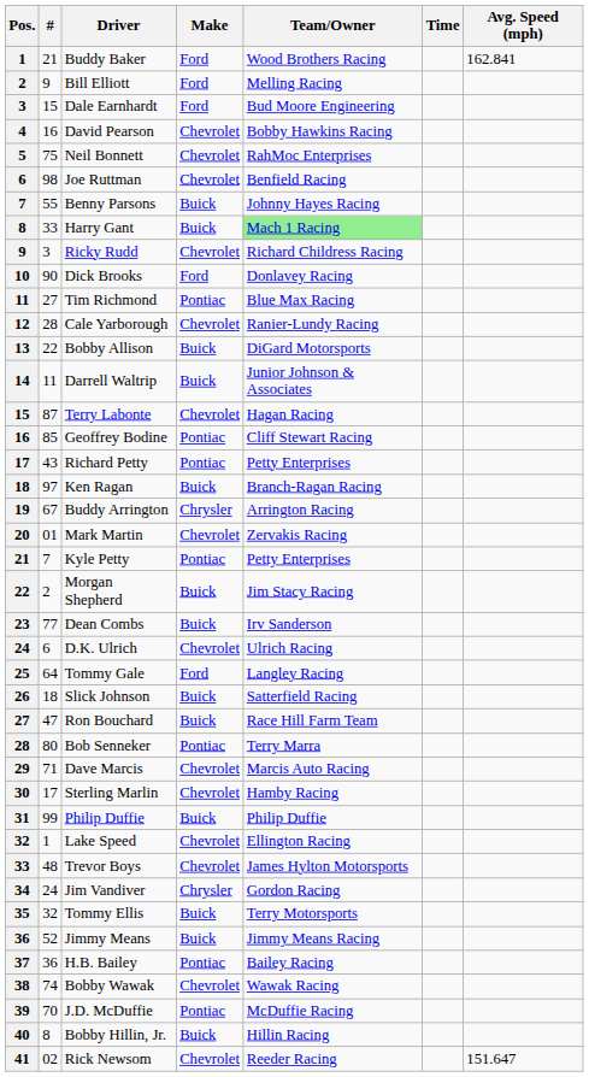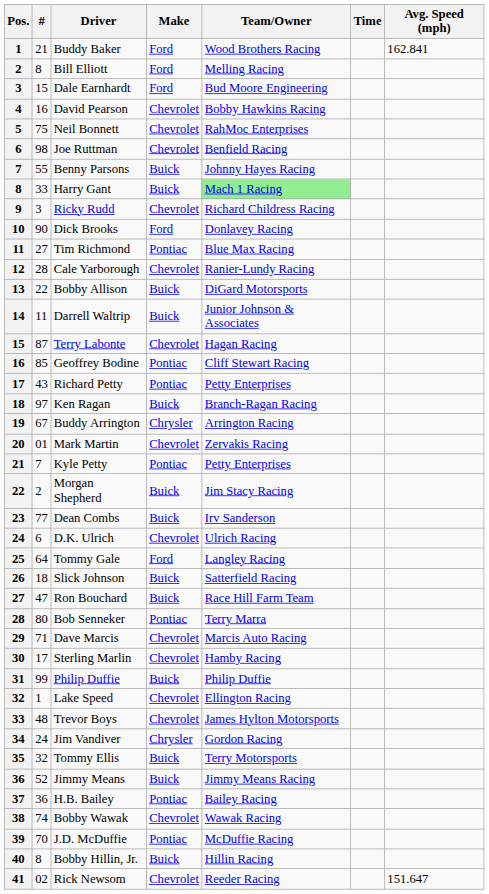 <table class="wikitable">
 <tr>
 <th>Pos.</th>
 <th>#</th>
 <th>Driver</th>
 <th>Make</th>
 <th>Team/Owner</th>
 <th>Time</th>
 <th>Avg. Speed (mph)</th>
 </tr>
 <tr>
 <th>1</th>
 <td>21</td>
 <td>Buddy Baker</td>
 <td><a href='#'>Ford</a></td>
 <td><a href='#'>Wood Brothers Racing</a></td>
 <td></td>
 <td>162.841</td>
 </tr>
 <tr>
 <th>2</th>
-<td>9</td>
+<td>8</td>
 <td>Bill Elliott</td>
 <td><a href='#'>Ford</a></td>
 <td><a href='#'>Melling Racing</a></td>
 <td></td>
 <td></td>
 </tr>
 <tr>
 <th>3</th>
 <td>15</td>
 <td>Dale Earnhardt</td>
 <td><a href='#'>Ford</a></td>
 <td><a href='#'>Bud Moore Engineering</a></td>
 <td></td>
 <td></td>
 </tr>
 <tr>
 <th>4</th>
 <td>16</td>
 <td>David Pearson</td>
 <td><a href='#'>Chevrolet</a></td>
 <td><a href='#'>Bobby Hawkins Racing</a></td>
 <td></td>
 <td></td>
 </tr>
 <tr>
 <th>5</th>
 <td>75</td>
 <td>Neil Bonnett</td>
 <td><a href='#'>Chevrolet</a></td>
 <td><a href='#'>RahMoc Enterprises</a></td>
 <td></td>
 <td></td>
 </tr>
 <tr>
 <th>6</th>
 <td>98</td>
 <td>Joe Ruttman</td>
 <td><a href='#'>Chevrolet</a></td>
 <td><a href='#'>Benfield Racing</a></td>
 <td></td>
 <td></td>
 </tr>
 <tr>
 <th>7</th>
 <td>55</td>
 <td>Benny Parsons</td>
 <td><a href='#'>Buick</a></td>
 <td><a href='#'>Johnny Hayes Racing</a></td>
 <td></td>
 <td></td>
 </tr>
 <tr>
 <th>8</th>
 <td>33</td>
 <td>Harry Gant</td>
 <td><a href='#'>Buick</a></td>
 <td style="background: lightgreen;"><a href='#'>Mach 1 Racing</a></td>
 <td></td>
 <td></td>
 </tr>
 <tr>
 <th>9</th>
 <td>3</td>
 <td><a href='#'>Ricky Rudd</a></td>
 <td><a href='#'>Chevrolet</a></td>
 <td><a href='#'>Richard Childress Racing</a></td>
 <td></td>
 <td></td>
 </tr>
 <tr>
 <th>10</th>
 <td>90</td>
 <td>Dick Brooks</td>
 <td><a href='#'>Ford</a></td>
 <td><a href='#'>Donlavey Racing</a></td>
 <td></td>
 <td></td>
 </tr>
 <tr>
 <th>11</th>
 <td>27</td>
 <td>Tim Richmond</td>
 <td><a href='#'>Pontiac</a></td>
 <td><a href='#'>Blue Max Racing</a></td>
 <td></td>
 <td></td>
 </tr>
 <tr>
 <th>12</th>
 <td>28</td>
 <td>Cale Yarborough</td>
 <td><a href='#'>Chevrolet</a></td>
 <td><a href='#'>Ranier-Lundy Racing</a></td>
 <td></td>
 <td></td>
 </tr>
 <tr>
 <th>13</th>
 <td>22</td>
 <td>Bobby Allison</td>
 <td><a href='#'>Buick</a></td>
 <td><a href='#'>DiGard Motorsports</a></td>
 <td></td>
 <td></td>
 </tr>
 <tr>
 <th>14</th>
 <td>11</td>
 <td>Darrell Waltrip</td>
 <td><a href='#'>Buick</a></td>
 <td><a href='#'>Junior Johnson & Associates</a></td>
 <td></td>
 <td></td>
 </tr>
 <tr>
 <th>15</th>
 <td>87</td>
 <td><a href='#'>Terry Labonte</a></td>
 <td><a href='#'>Chevrolet</a></td>
 <td><a href='#'>Hagan Racing</a></td>
 <td></td>
 <td></td>
 </tr>
 <tr>
 <th>16</th>
 <td>85</td>
 <td>Geoffrey Bodine</td>
 <td><a href='#'>Pontiac</a></td>
 <td><a href='#'>Cliff Stewart Racing</a></td>
 <td></td>
 <td></td>
 </tr>
 <tr>
 <th>17</th>
 <td>43</td>
 <td>Richard Petty</td>
 <td><a href='#'>Pontiac</a></td>
 <td><a href='#'>Petty Enterprises</a></td>
 <td></td>
 <td></td>
 </tr>
 <tr>
 <th>18</th>
 <td>97</td>
 <td>Ken Ragan</td>
 <td><a href='#'>Buick</a></td>
 <td><a href='#'>Branch-Ragan Racing</a></td>
 <td></td>
 <td></td>
 </tr>
 <tr>
 <th>19</th>
 <td>67</td>
 <td>Buddy Arrington</td>
 <td><a href='#'>Chrysler</a></td>
 <td><a href='#'>Arrington Racing</a></td>
 <td></td>
 <td></td>
 </tr>
 <tr>
 <th>20</th>
 <td>01</td>
 <td>Mark Martin</td>
 <td><a href='#'>Chevrolet</a></td>
 <td><a href='#'>Zervakis Racing</a></td>
 <td></td>
 <td></td>
 </tr>
 <tr>
 <th>21</th>
 <td>7</td>
 <td>Kyle Petty</td>
 <td><a href='#'>Pontiac</a></td>
 <td><a href='#'>Petty Enterprises</a></td>
 <td></td>
 <td></td>
 </tr>
 <tr>
 <th>22</th>
 <td>2</td>
 <td>Morgan Shepherd</td>
 <td><a href='#'>Buick</a></td>
 <td><a href='#'>Jim Stacy Racing</a></td>
 <td></td>
 <td></td>
 </tr>
 <tr>
 <th>23</th>
 <td>77</td>
 <td>Dean Combs</td>
 <td><a href='#'>Buick</a></td>
 <td><a href='#'>Irv Sanderson</a></td>
 <td></td>
 <td></td>
 </tr>
 <tr>
 <th>24</th>
 <td>6</td>
 <td>D.K. Ulrich</td>
 <td><a href='#'>Chevrolet</a></td>
 <td><a href='#'>Ulrich Racing</a></td>
 <td></td>
 <td></td>
 </tr>
 <tr>
 <th>25</th>
 <td>64</td>
 <td>Tommy Gale</td>
 <td><a href='#'>Ford</a></td>
 <td><a href='#'>Langley Racing</a></td>
 <td></td>
 <td></td>
 </tr>
 <tr>
 <th>26</th>
 <td>18</td>
 <td>Slick Johnson</td>
 <td><a href='#'>Buick</a></td>
 <td><a href='#'>Satterfield Racing</a></td>
 <td></td>
 <td></td>
 </tr>
 <tr>
 <th>27</th>
 <td>47</td>
 <td>Ron Bouchard</td>
 <td><a href='#'>Buick</a></td>
 <td><a href='#'>Race Hill Farm Team</a></td>
 <td></td>
 <td></td>
 </tr>
 <tr>
 <th>28</th>
 <td>80</td>
 <td>Bob Senneker</td>
 <td><a href='#'>Pontiac</a></td>
 <td><a href='#'>Terry Marra</a></td>
 <td></td>
 <td></td>
 </tr>
 <tr>
 <th>29</th>
 <td>71</td>
 <td>Dave Marcis</td>
 <td><a href='#'>Chevrolet</a></td>
 <td><a href='#'>Marcis Auto Racing</a></td>
 <td></td>
 <td></td>
 </tr>
 <tr>
 <th>30</th>
 <td>17</td>
 <td>Sterling Marlin</td>
 <td><a href='#'>Chevrolet</a></td>
 <td><a href='#'>Hamby Racing</a></td>
 <td></td>
 <td></td>
 </tr>
 <tr>
 <th>31</th>
 <td>99</td>
 <td><a href='#'>Philip Duffie</a></td>
 <td><a href='#'>Buick</a></td>
 <td><a href='#'>Philip Duffie</a></td>
 <td></td>
 <td></td>
 </tr>
 <tr>
 <th>32</th>
 <td>1</td>
 <td>Lake Speed</td>
 <td><a href='#'>Chevrolet</a></td>
 <td><a href='#'>Ellington Racing</a></td>
 <td></td>
 <td></td>
 </tr>
 <tr>
 <th>33</th>
 <td>48</td>
 <td>Trevor Boys</td>
 <td><a href='#'>Chevrolet</a></td>
 <td><a href='#'>James Hylton Motorsports</a></td>
 <td></td>
 <td></td>
 </tr>
 <tr>
 <th>34</th>
 <td>24</td>
 <td>Jim Vandiver</td>
 <td><a href='#'>Chrysler</a></td>
 <td><a href='#'>Gordon Racing</a></td>
 <td></td>
 <td></td>
 </tr>
 <tr>
 <th>35</th>
 <td>32</td>
 <td>Tommy Ellis</td>
 <td><a href='#'>Buick</a></td>
 <td><a href='#'>Terry Motorsports</a></td>
 <td></td>
 <td></td>
 </tr>
 <tr>
 <th>36</th>
 <td>52</td>
 <td>Jimmy Means</td>
 <td><a href='#'>Buick</a></td>
 <td><a href='#'>Jimmy Means Racing</a></td>
 <td></td>
 <td></td>
 </tr>
 <tr>
 <th>37</th>
 <td>36</td>
 <td>H.B. Bailey</td>
 <td><a href='#'>Pontiac</a></td>
 <td><a href='#'>Bailey Racing</a></td>
 <td></td>
 <td></td>
 </tr>
 <tr>
 <th>38</th>
 <td>74</td>
 <td>Bobby Wawak</td>
 <td><a href='#'>Chevrolet</a></td>
 <td><a href='#'>Wawak Racing</a></td>
 <td></td>
 <td></td>
 </tr>
 <tr>
 <th>39</th>
 <td>70</td>
 <td>J.D. McDuffie</td>
 <td><a href='#'>Pontiac</a></td>
 <td><a href='#'>McDuffie Racing</a></td>
 <td></td>
 <td></td>
 </tr>
 <tr>
 <th>40</th>
 <td>8</td>
 <td>Bobby Hillin, Jr.</td>
 <td><a href='#'>Buick</a></td>
 <td><a href='#'>Hillin Racing</a></td>
 <td></td>
 <td></td>
 </tr>
 <tr>
 <th>41</th>
 <td>02</td>
 <td>Rick Newsom</td>
 <td><a href='#'>Chevrolet</a></td>
 <td><a href='#'>Reeder Racing</a></td>
 <td></td>
 <td>151.647</td>
 </tr>
 </table>
